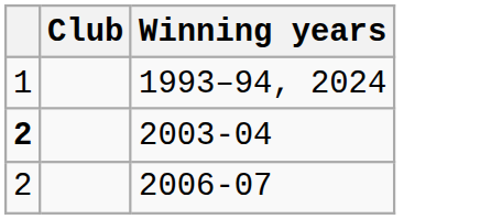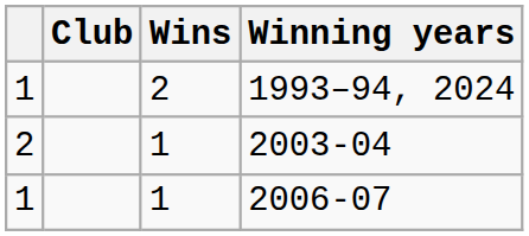 <table class="wikitable" style="text-align: left;">
 <tr>
 <th></th>
 <th>Club</th>
+<th>Wins</th>
 <th>Winning years</th>
 </tr>
 <tr>
 <td>1</td>
 <td align=left></td>
+<td>2</td>
 <td>1993–94, 2024</td>
-</tr>
-<tr>
-<td><strong>2</strong></td>
-<td align=left></td>
-<td>2003-04</td>
 </tr>
 <tr>
 <td>2</td>
 <td align=left></td>
+<td>1</td>
+<td>2003-04</td>
+</tr>
+<tr>
+<td>1</td>
+<td align=left></td>
+<td>1</td>
 <td>2006-07</td>
 </tr>
 </table>
